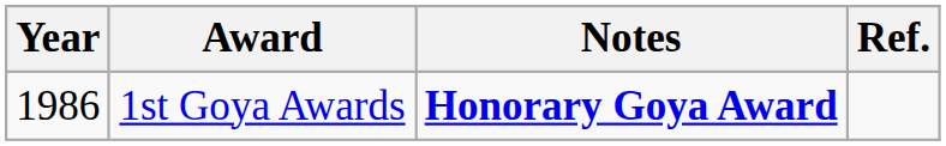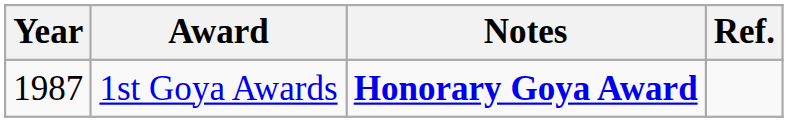 <table class="wikitable">
 <tr>
 <th>Year</th>
 <th>Award</th>
 <th>Notes</th>
 <th>Ref.</th>
 </tr>
 <tr>
-<td>1986</td>
+<td>1987</td>
 <td><a href='#'>1st Goya Awards</a></td>
 <td><strong><a href='#'>Honorary Goya Award</a></strong></td>
 <td></td>
 </tr>
 </table>
